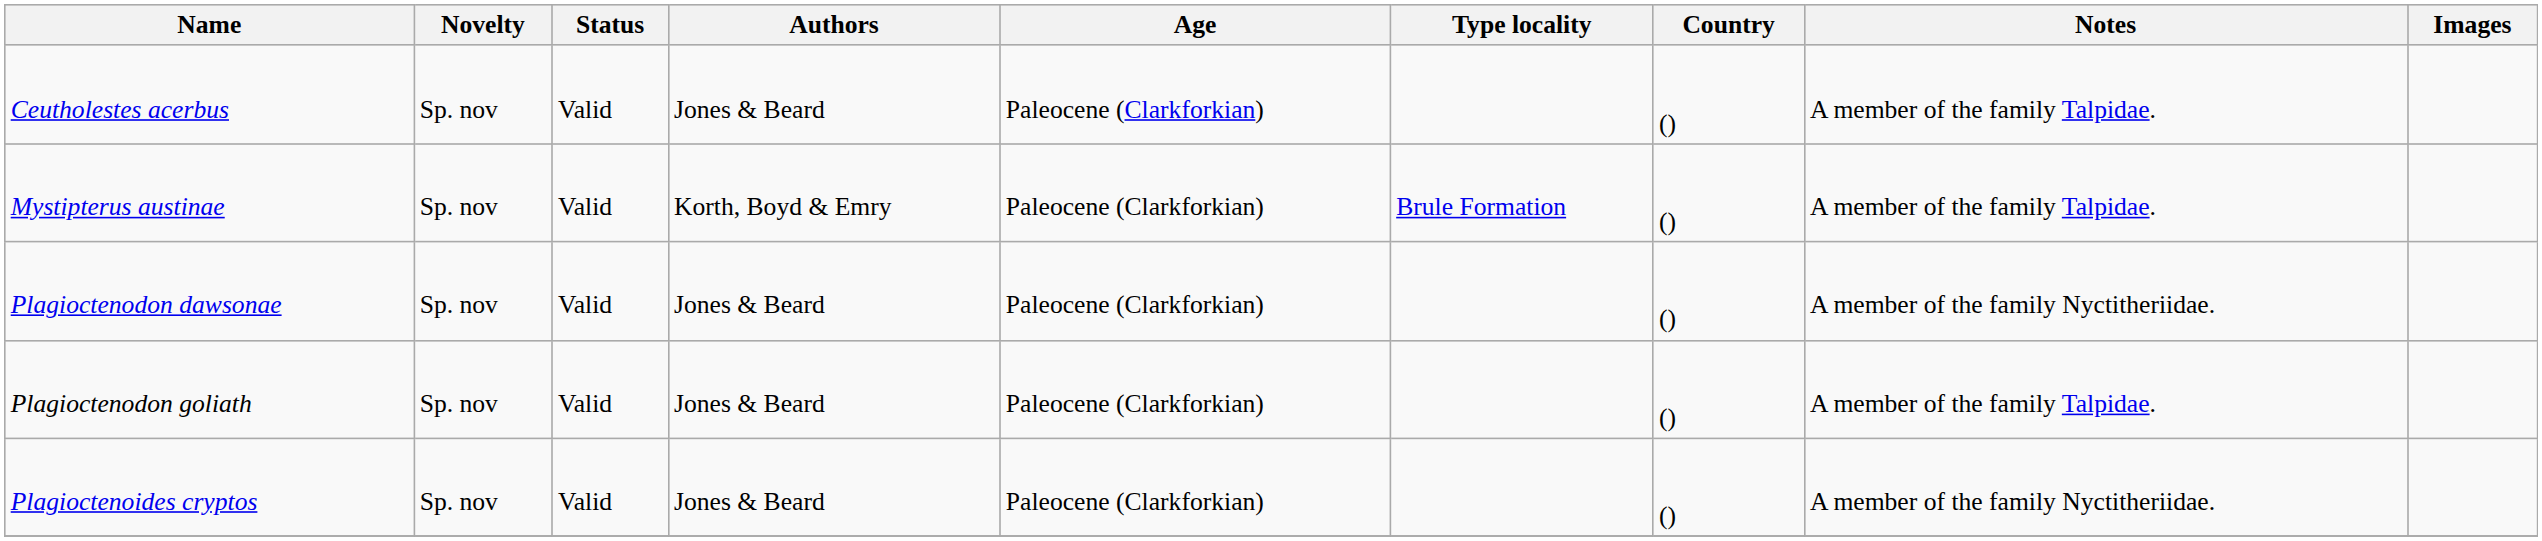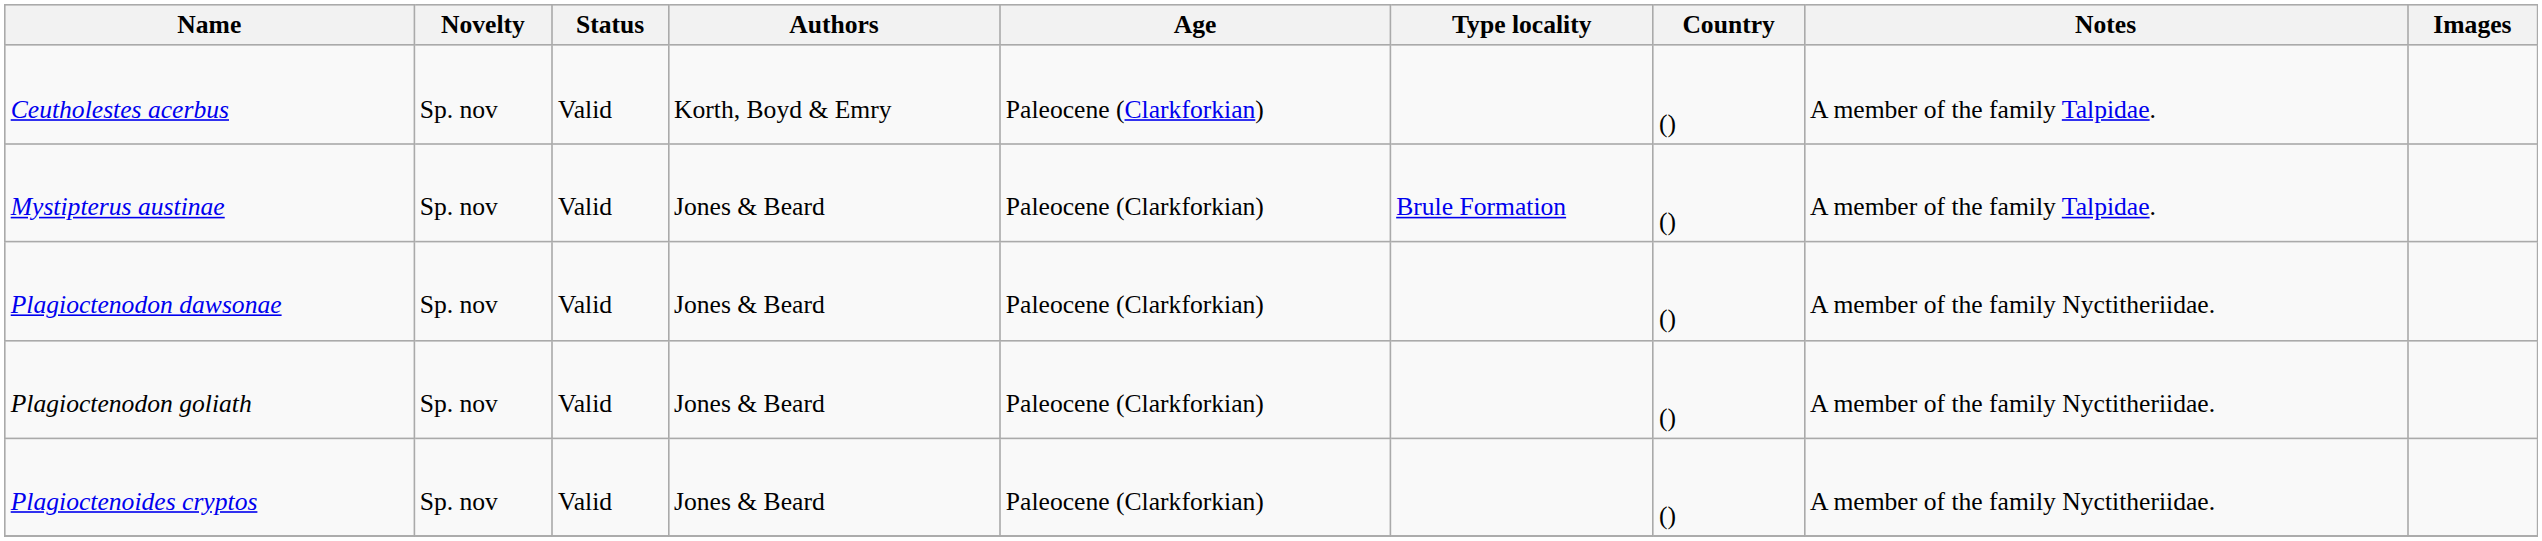 <table class="wikitable sortable" align="center" width="100%">
 <tr>
 <th>Name</th>
 <th>Novelty</th>
 <th>Status</th>
 <th>Authors</th>
 <th>Age</th>
 <th>Type locality</th>
 <th>Country</th>
 <th>Notes</th>
 <th>Images</th>
 </tr>
 <tr>
 <td><br><em><a href='#'>Ceutholestes acerbus</a></em></td>
 <td><br>Sp. nov</td>
 <td><br>Valid</td>
-<td><br>Jones & Beard</td>
+<td><br>Korth, Boyd & Emry</td>
 <td><br>Paleocene (<a href='#'>Clarkforkian</a>)</td>
 <td></td>
 <td><br><br>()</td>
 <td><br>A member of the family <a href='#'>Talpidae</a>.</td>
 <td></td>
 </tr>
 <tr>
 <td><br><em><a href='#'>Mystipterus austinae</a></em></td>
 <td><br>Sp. nov</td>
 <td><br>Valid</td>
-<td><br>Korth, Boyd & Emry</td>
+<td><br>Jones & Beard</td>
 <td><br>Paleocene (Clarkforkian)</td>
 <td><br><a href='#'>Brule Formation</a></td>
 <td><br><br>()</td>
 <td><br>A member of the family <a href='#'>Talpidae</a>.</td>
 <td></td>
 </tr>
 <tr>
 <td><br><em><a href='#'>Plagioctenodon dawsonae</a></em></td>
 <td><br>Sp. nov</td>
 <td><br>Valid</td>
 <td><br>Jones & Beard</td>
 <td><br>Paleocene (Clarkforkian)</td>
 <td></td>
 <td><br><br>()</td>
 <td><br>A member of the family Nyctitheriidae.</td>
 <td></td>
 </tr>
 <tr>
 <td><br><em>Plagioctenodon goliath</em></td>
 <td><br>Sp. nov</td>
 <td><br>Valid</td>
 <td><br>Jones & Beard</td>
 <td><br>Paleocene (Clarkforkian)</td>
 <td></td>
 <td><br><br>()</td>
-<td><br>A member of the family <a href='#'>Talpidae</a>.</td>
+<td><br>A member of the family Nyctitheriidae.</td>
 <td></td>
 </tr>
 <tr>
 <td><br><em><a href='#'>Plagioctenoides cryptos</a></em></td>
 <td><br>Sp. nov</td>
 <td><br>Valid</td>
 <td><br>Jones & Beard</td>
 <td><br>Paleocene (Clarkforkian)</td>
 <td></td>
 <td><br><br>()</td>
 <td><br>A member of the family Nyctitheriidae.</td>
 <td></td>
 </tr>
 <tr>
 </tr>
 </table>
